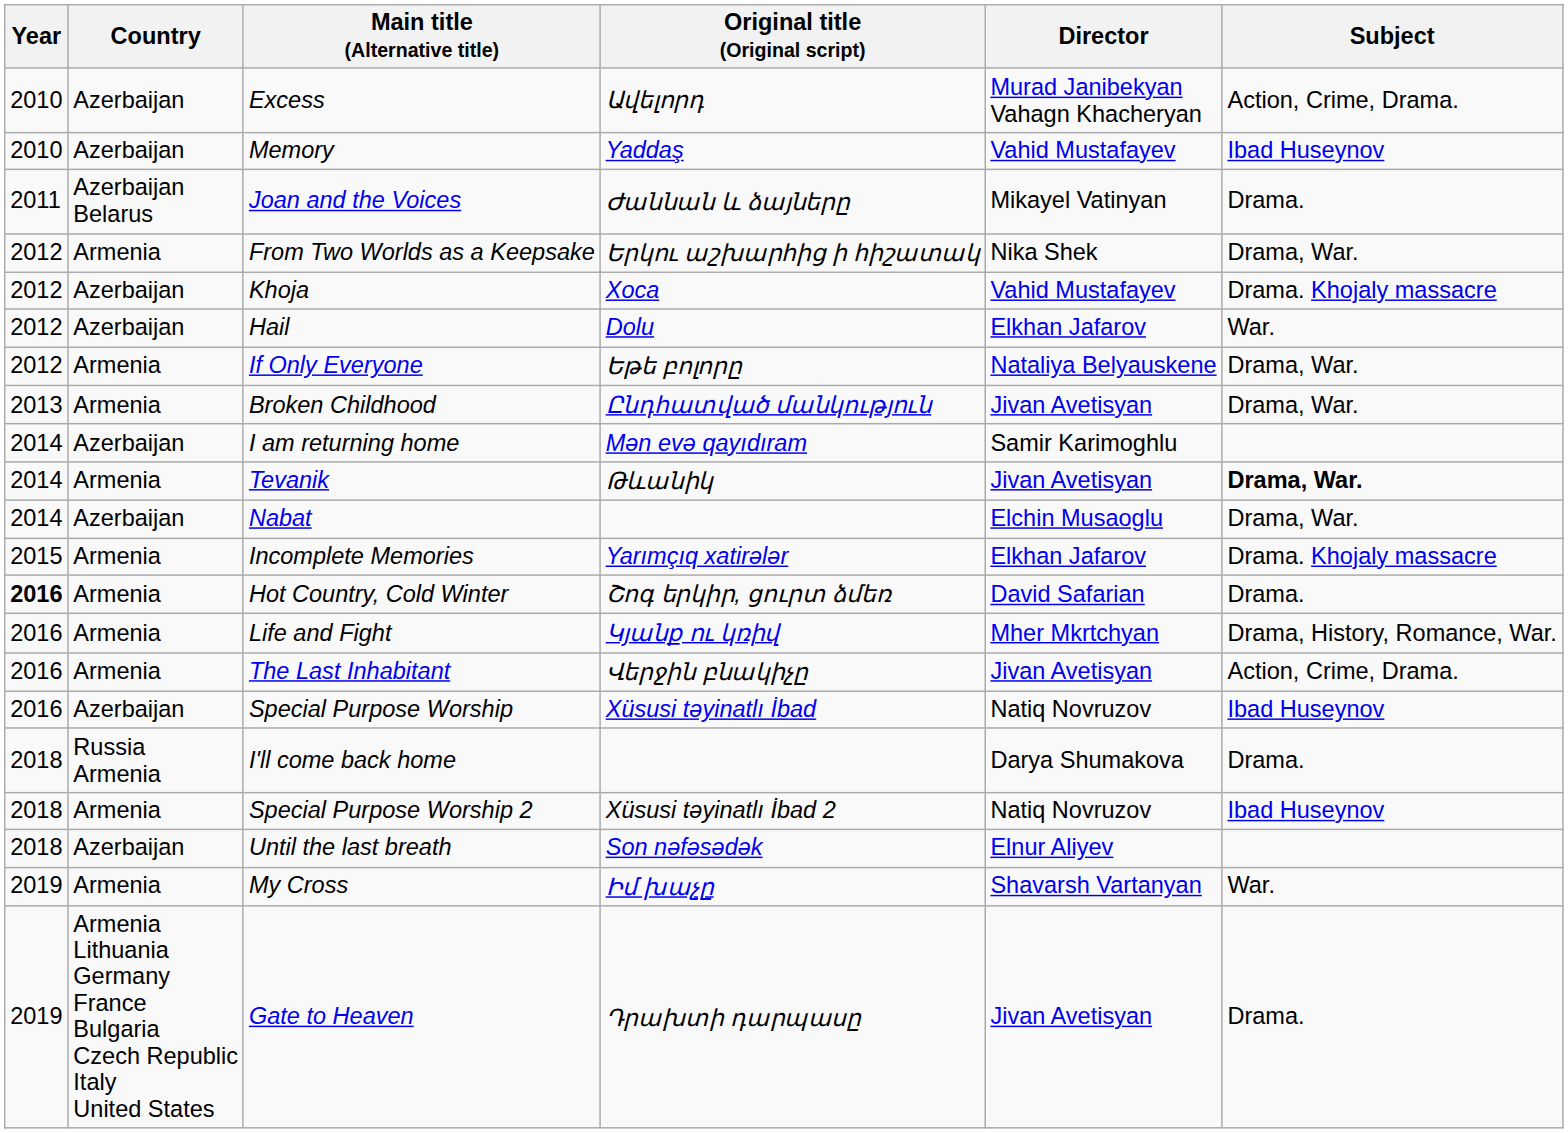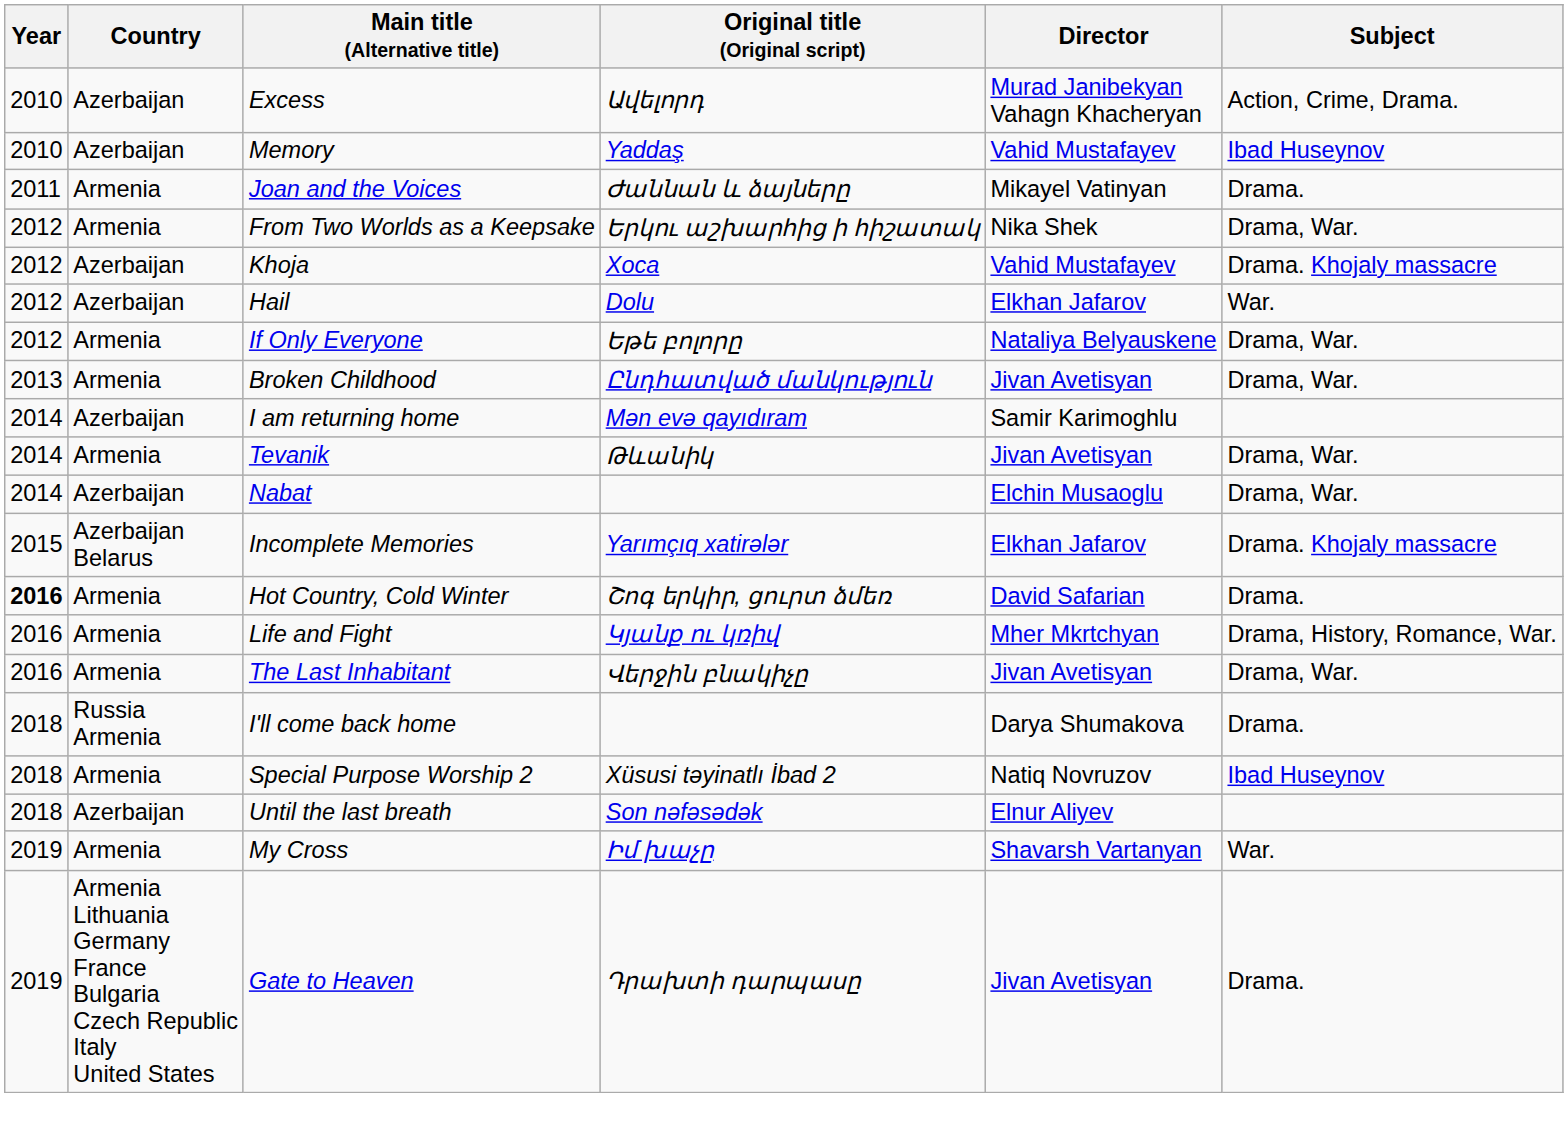 <table class="wikitable sortable">
 <tr>
 <th>Year</th>
 <th>Country</th>
 <th class="unsortable">Main title<br><small>(Alternative title)</small></th>
 <th class="unsortable">Original title<br><small>(Original script)</small></th>
 <th>Director</th>
 <th class="unsortable">Subject</th>
 </tr>
 <tr>
 <td>2010</td>
 <td>Azerbaijan</td>
 <td><em>Excess</em></td>
 <td><em>Ավելորդ</em></td>
 <td><a href='#'>Murad Janibekyan</a><br>Vahagn Khacheryan</td>
 <td>Action, Crime, Drama.</td>
 </tr>
 <tr>
 <td>2010</td>
 <td>Azerbaijan</td>
 <td><em>Memory</em></td>
 <td><em><a href='#'>Yaddaş</a></em></td>
 <td><a href='#'>Vahid Mustafayev</a></td>
 <td><a href='#'>Ibad Huseynov</a></td>
 </tr>
 <tr>
 <td>2011</td>
-<td>Azerbaijan<br>Belarus</td>
+<td>Armenia</td>
 <td><em><a href='#'>Joan and the Voices</a></em></td>
 <td><em>Ժաննան և ձայները</em></td>
 <td>Mikayel Vatinyan</td>
 <td>Drama.</td>
 </tr>
 <tr>
 <td>2012</td>
 <td>Armenia</td>
 <td><em>From Two Worlds as a Keepsake</em></td>
 <td><em>Երկու աշխարհից ի հիշատակ</em></td>
 <td>Nika Shek</td>
 <td>Drama, War.</td>
 </tr>
 <tr>
 <td>2012</td>
 <td>Azerbaijan</td>
 <td><em>Khoja</em></td>
 <td><em><a href='#'>Xoca</a></em></td>
 <td><a href='#'>Vahid Mustafayev</a></td>
 <td>Drama. <a href='#'>Khojaly massacre</a></td>
 </tr>
 <tr>
 <td>2012</td>
 <td>Azerbaijan</td>
 <td><em>Hail</em></td>
 <td><em><a href='#'>Dolu</a></em></td>
 <td><a href='#'>Elkhan Jafarov</a></td>
 <td>War.</td>
 </tr>
 <tr>
 <td>2012</td>
 <td>Armenia</td>
 <td><em><a href='#'>If Only Everyone</a></em></td>
 <td><em>Եթե բոլորը</em></td>
 <td><a href='#'>Nataliya Belyauskene</a></td>
 <td>Drama, War.</td>
 </tr>
 <tr>
 <td>2013</td>
 <td>Armenia</td>
 <td><em>Broken Childhood</em></td>
 <td><em><a href='#'>Ընդհատված մանկություն</a></em></td>
 <td><a href='#'>Jivan Avetisyan</a></td>
 <td>Drama, War.</td>
 </tr>
 <tr>
 <td>2014</td>
 <td>Azerbaijan</td>
 <td><em>I am returning home</em></td>
 <td><em><a href='#'>Mən evə qayıdıram</a></em></td>
 <td>Samir Karimoghlu</td>
 <td></td>
 </tr>
 <tr>
 <td>2014</td>
 <td>Armenia</td>
 <td><em><a href='#'>Tevanik</a></em></td>
 <td><em>Թևանիկ</em></td>
 <td><a href='#'>Jivan Avetisyan</a></td>
-<td><strong>Drama, War.</strong></td>
+<td>Drama, War.</td>
 </tr>
 <tr>
 <td>2014</td>
 <td>Azerbaijan</td>
 <td><em><a href='#'>Nabat</a></em></td>
 <td></td>
 <td><a href='#'>Elchin Musaoglu</a></td>
 <td>Drama, War.</td>
 </tr>
 <tr>
 <td>2015</td>
-<td>Armenia</td>
+<td>Azerbaijan<br>Belarus</td>
 <td><em>Incomplete Memories</em></td>
 <td><em><a href='#'>Yarımçıq xatirələr</a></em></td>
 <td><a href='#'>Elkhan Jafarov</a></td>
 <td>Drama. <a href='#'>Khojaly massacre</a></td>
 </tr>
 <tr>
 <td><strong>2016</strong></td>
 <td>Armenia</td>
 <td><em>Hot Country, Cold Winter</em></td>
 <td><em>Շոգ երկիր, ցուրտ ձմեռ</em></td>
 <td><a href='#'>David Safarian</a></td>
 <td>Drama.</td>
 </tr>
 <tr>
 <td>2016</td>
 <td>Armenia</td>
 <td><em>Life and Fight</em></td>
 <td><em><a href='#'>Կյանք ու կռիվ</a></em></td>
 <td><a href='#'>Mher Mkrtchyan</a></td>
 <td>Drama, History, Romance, War.</td>
 </tr>
 <tr>
 <td>2016</td>
 <td>Armenia</td>
 <td><em><a href='#'>The Last Inhabitant</a></em></td>
 <td><em>Վերջին բնակիչը</em></td>
 <td><a href='#'>Jivan Avetisyan</a></td>
-<td>Action, Crime, Drama.</td>
-</tr>
-<tr>
-<td>2016</td>
-<td>Azerbaijan</td>
-<td><em>Special Purpose Worship</em></td>
-<td><em><a href='#'>Xüsusi təyinatlı İbad</a></em></td>
-<td>Natiq Novruzov</td>
-<td><a href='#'>Ibad Huseynov</a></td>
+<td>Drama, War.</td>
 </tr>
 <tr>
 <td>2018</td>
 <td>Russia<br>Armenia</td>
 <td><em>I'll come back home</em></td>
 <td></td>
 <td>Darya Shumakova</td>
 <td>Drama.</td>
 </tr>
 <tr>
 <td>2018</td>
 <td>Armenia</td>
 <td><em>Special Purpose Worship 2</em></td>
 <td><em>Xüsusi təyinatlı İbad 2</em></td>
 <td>Natiq Novruzov</td>
 <td><a href='#'>Ibad Huseynov</a></td>
 </tr>
 <tr>
 <td>2018</td>
 <td>Azerbaijan</td>
 <td><em>Until the last breath</em></td>
 <td><em><a href='#'>Son nəfəsədək</a></em></td>
 <td><a href='#'>Elnur Aliyev</a></td>
 <td></td>
 </tr>
 <tr>
 <td>2019</td>
 <td>Armenia</td>
 <td><em>My Cross</em></td>
 <td><em><a href='#'>Իմ խաչը</a></em></td>
 <td><a href='#'>Shavarsh Vartanyan</a></td>
 <td>War.</td>
 </tr>
 <tr>
 <td>2019</td>
 <td>Armenia<br>Lithuania<br>Germany<br>France<br>Bulgaria<br>Czech Republic<br>Italy<br>United States</td>
 <td><em><a href='#'>Gate to Heaven</a></em></td>
 <td><em>Դրախտի դարպասը</em></td>
 <td><a href='#'>Jivan Avetisyan</a></td>
 <td>Drama.</td>
 </tr>
 </table>
